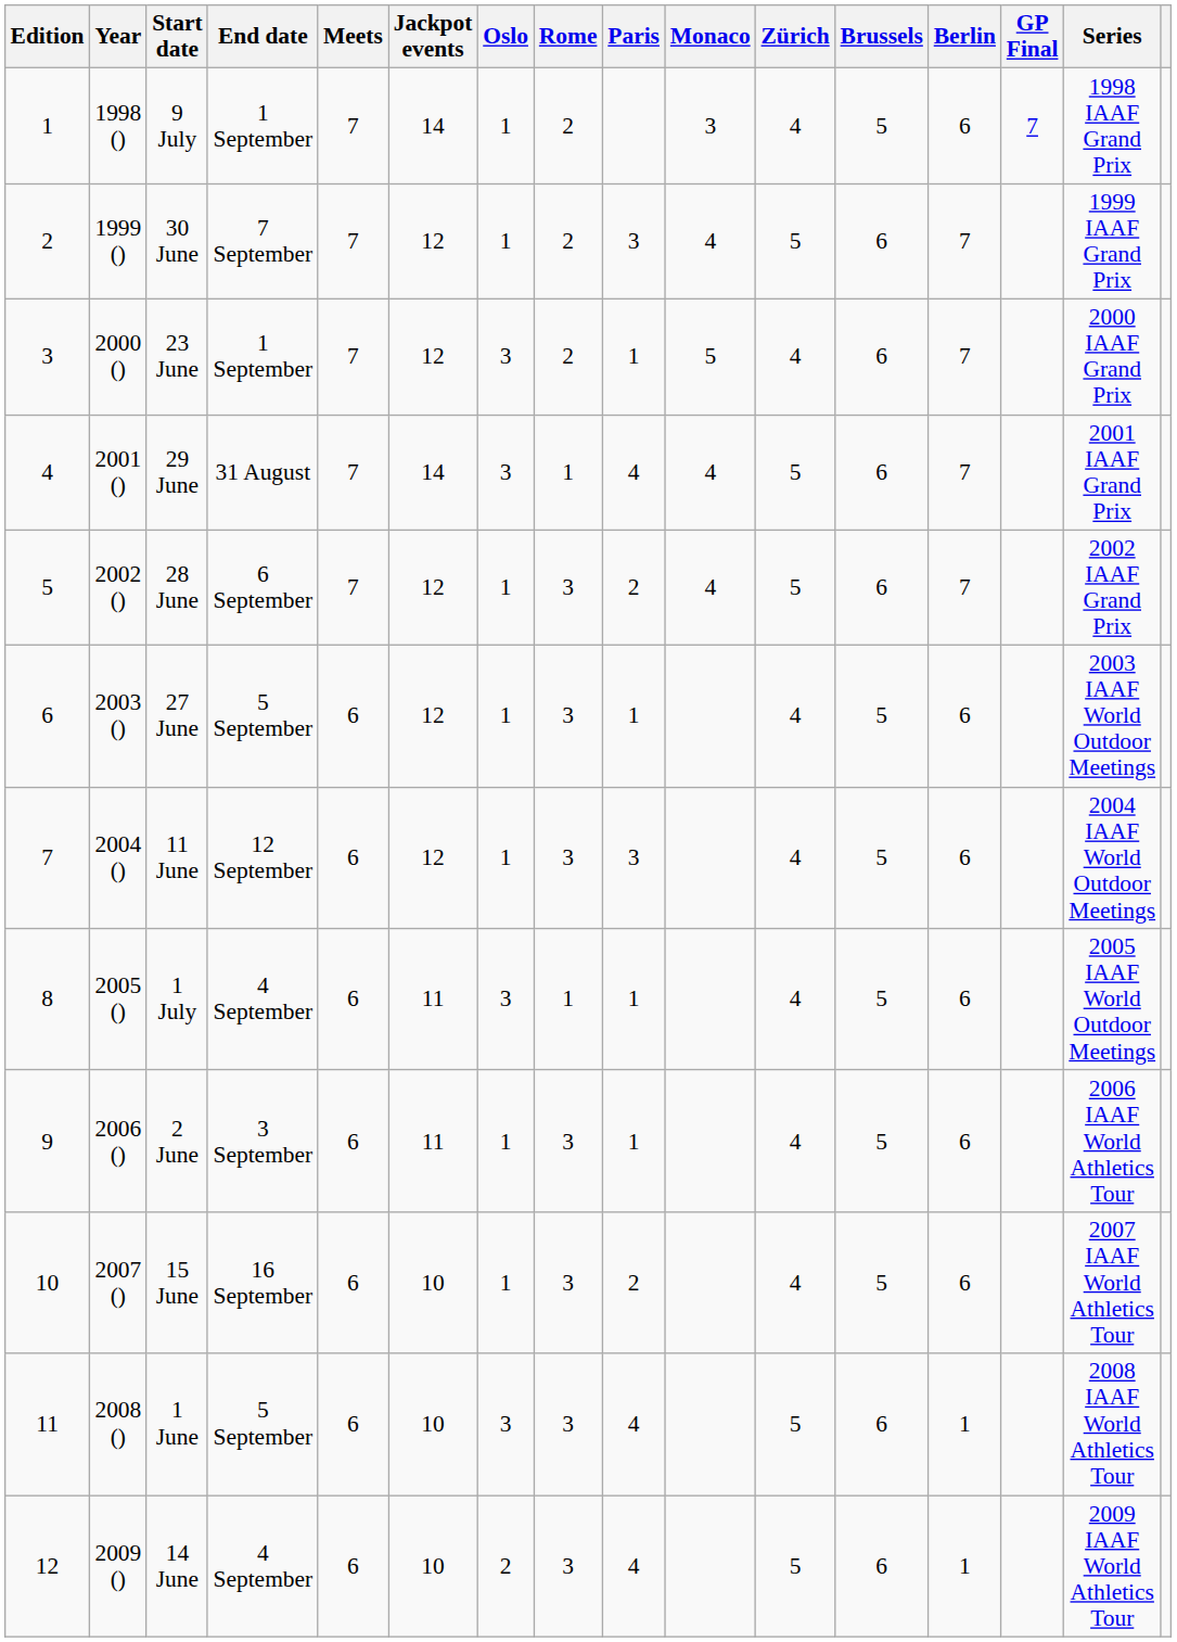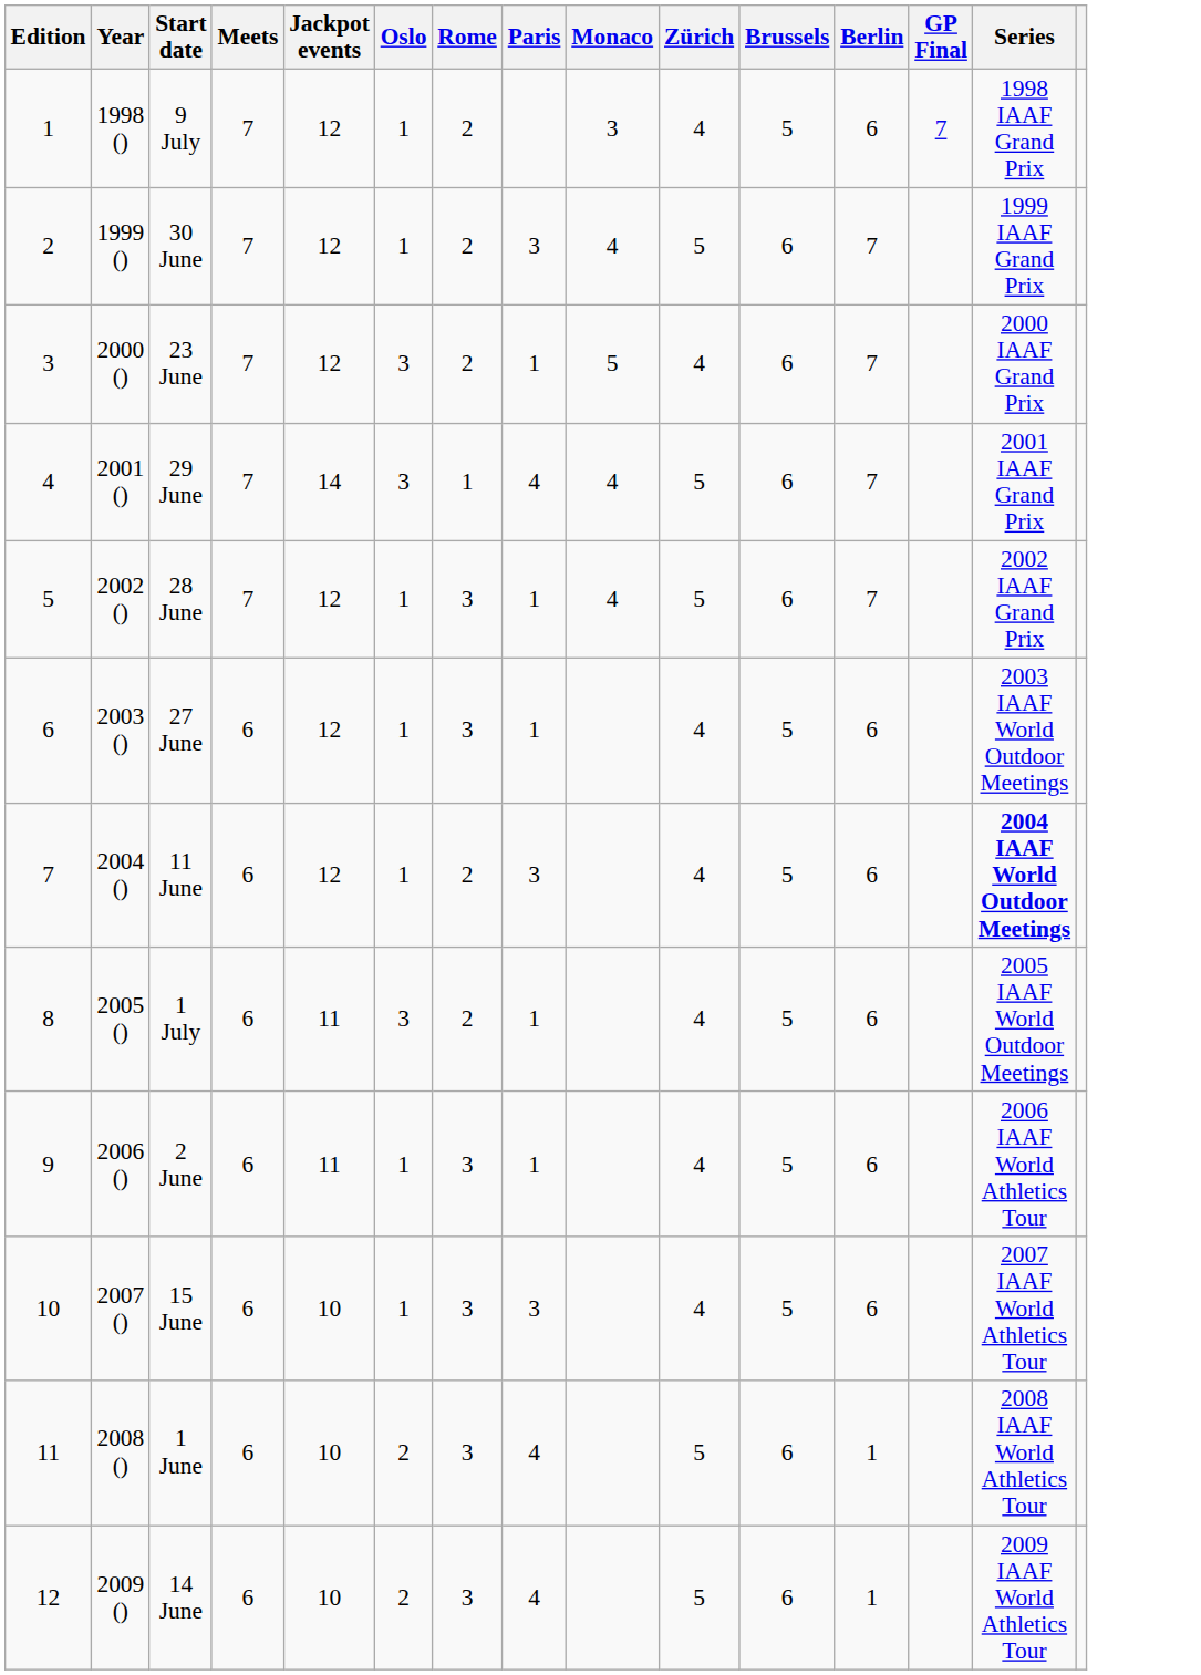 <table class="wikitable" style="text-align:center">
 <tr>
 <th>Edition</th>
 <th>Year</th>
 <th>Start date</th>
-<th>End date</th>
 <th>Meets</th>
 <th>Jackpot<br>events</th>
 <th><a href='#'>Oslo</a></th>
 <th><a href='#'>Rome</a></th>
 <th><a href='#'>Paris</a></th>
 <th><a href='#'>Monaco</a></th>
 <th><a href='#'>Zürich</a></th>
 <th><a href='#'>Brussels</a></th>
 <th><a href='#'>Berlin</a></th>
 <th><a href='#'>GP Final</a></th>
 <th>Series</th>
 <th></th>
 </tr>
 <tr>
 <td>1</td>
 <td>1998 ()</td>
 <td>9 July</td>
-<td>1 September</td>
 <td>7</td>
-<td>14</td>
+<td>12</td>
 <td>1</td>
 <td>2</td>
 <td></td>
 <td>3</td>
 <td>4</td>
 <td>5</td>
 <td>6</td>
 <td><a href='#'>7</a></td>
 <td><a href='#'>1998 IAAF Grand Prix</a></td>
 <td></td>
 </tr>
 <tr>
 <td>2</td>
 <td>1999 ()</td>
 <td>30 June</td>
-<td>7 September</td>
 <td>7</td>
 <td>12</td>
 <td>1</td>
 <td>2</td>
 <td>3</td>
 <td>4</td>
 <td>5</td>
 <td>6</td>
 <td>7</td>
 <td></td>
 <td><a href='#'>1999 IAAF Grand Prix</a></td>
 <td></td>
 </tr>
 <tr>
 <td>3</td>
 <td>2000 ()</td>
 <td>23 June</td>
-<td>1 September</td>
 <td>7</td>
 <td>12</td>
 <td>3</td>
 <td>2</td>
 <td>1</td>
 <td>5</td>
 <td>4</td>
 <td>6</td>
 <td>7</td>
 <td></td>
 <td><a href='#'>2000 IAAF Grand Prix</a></td>
 <td></td>
 </tr>
 <tr>
 <td>4</td>
 <td>2001 ()</td>
 <td>29 June</td>
-<td>31 August</td>
 <td>7</td>
 <td>14</td>
 <td>3</td>
 <td>1</td>
 <td>4</td>
 <td>4</td>
 <td>5</td>
 <td>6</td>
 <td>7</td>
 <td></td>
 <td><a href='#'>2001 IAAF Grand Prix</a></td>
 <td></td>
 </tr>
 <tr>
 <td>5</td>
 <td>2002 ()</td>
 <td>28 June</td>
-<td>6 September</td>
 <td>7</td>
 <td>12</td>
 <td>1</td>
 <td>3</td>
-<td>2</td>
+<td>1</td>
 <td>4</td>
 <td>5</td>
 <td>6</td>
 <td>7</td>
 <td></td>
 <td><a href='#'>2002 IAAF Grand Prix</a></td>
 <td></td>
 </tr>
 <tr>
 <td>6</td>
 <td>2003 ()</td>
 <td>27 June</td>
-<td>5 September</td>
 <td>6</td>
 <td>12</td>
 <td>1</td>
 <td>3</td>
 <td>1</td>
 <td></td>
 <td>4</td>
 <td>5</td>
 <td>6</td>
 <td></td>
 <td><a href='#'>2003 IAAF World Outdoor Meetings</a></td>
 <td></td>
 </tr>
 <tr>
 <td>7</td>
 <td>2004 ()</td>
 <td>11 June</td>
-<td>12 September</td>
 <td>6</td>
 <td>12</td>
 <td>1</td>
-<td>3</td>
+<td>2</td>
 <td>3</td>
 <td></td>
 <td>4</td>
 <td>5</td>
 <td>6</td>
 <td></td>
-<td><a href='#'>2004 IAAF World Outdoor Meetings</a></td>
+<td><strong><a href='#'>2004 IAAF World Outdoor Meetings</a></strong></td>
 <td></td>
 </tr>
 <tr>
 <td>8</td>
 <td>2005 ()</td>
 <td>1 July</td>
-<td>4 September</td>
 <td>6</td>
 <td>11</td>
 <td>3</td>
-<td>1</td>
+<td>2</td>
 <td>1</td>
 <td></td>
 <td>4</td>
 <td>5</td>
 <td>6</td>
 <td></td>
 <td><a href='#'>2005 IAAF World Outdoor Meetings</a></td>
 <td></td>
 </tr>
 <tr>
 <td>9</td>
 <td>2006 ()</td>
 <td>2 June</td>
-<td>3 September</td>
 <td>6</td>
 <td>11</td>
 <td>1</td>
 <td>3</td>
 <td>1</td>
 <td></td>
 <td>4</td>
 <td>5</td>
 <td>6</td>
 <td></td>
 <td><a href='#'>2006 IAAF World Athletics Tour</a></td>
 <td></td>
 </tr>
 <tr>
 <td>10</td>
 <td>2007 ()</td>
 <td>15 June</td>
-<td>16 September</td>
 <td>6</td>
 <td>10</td>
 <td>1</td>
 <td>3</td>
-<td>2</td>
+<td>3</td>
 <td></td>
 <td>4</td>
 <td>5</td>
 <td>6</td>
 <td></td>
 <td><a href='#'>2007 IAAF World Athletics Tour</a></td>
 <td></td>
 </tr>
 <tr>
 <td>11</td>
 <td>2008 ()</td>
 <td>1 June</td>
-<td>5 September</td>
 <td>6</td>
 <td>10</td>
-<td>3</td>
+<td>2</td>
 <td>3</td>
 <td>4</td>
 <td></td>
 <td>5</td>
 <td>6</td>
 <td>1</td>
 <td></td>
 <td><a href='#'>2008 IAAF World Athletics Tour</a></td>
 <td></td>
 </tr>
 <tr>
 <td>12</td>
 <td>2009 ()</td>
 <td>14 June</td>
-<td>4 September</td>
 <td>6</td>
 <td>10</td>
 <td>2</td>
 <td>3</td>
 <td>4</td>
 <td></td>
 <td>5</td>
 <td>6</td>
 <td>1</td>
 <td></td>
 <td><a href='#'>2009 IAAF World Athletics Tour</a></td>
 <td></td>
 </tr>
 </table>
